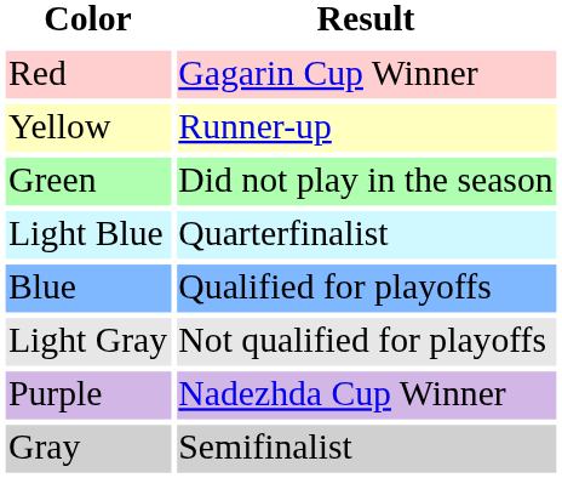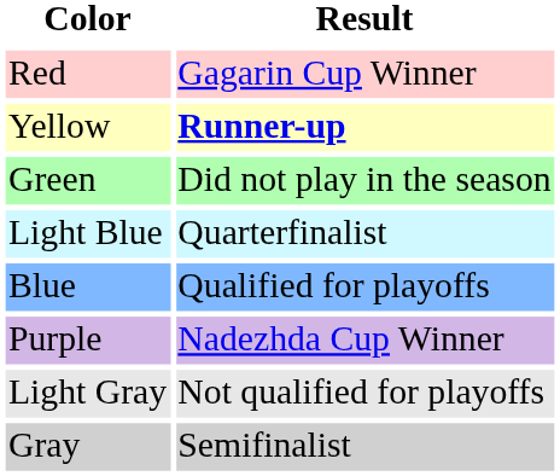 <table class="wikit|- align="center"able" style="font-size: 80%;">
 <tr>
 <th>Color</th>
 <th>Result</th>
 </tr>
 <tr bgcolor="#ffcfcf">
 <td>Red</td>
 <td><a href='#'>Gagarin Cup</a> Winner</td>
 </tr>
 <tr bgcolor="#ffffbf">
 <td>Yellow</td>
-<td><a href='#'>Runner-up</a></td>
+<td><strong><a href='#'>Runner-up</a></strong></td>
 </tr>
 <tr bgcolor="#b0ffb0">
 <td>Green</td>
 <td>Did not play in the season</td>
 </tr>
 <tr bgcolor="#cff8ff">
 <td>Light Blue</td>
 <td>Quarterfinalist</td>
 </tr>
 <tr bgcolor="#80b8ff">
 <td>Blue</td>
 <td>Qualified for playoffs</td>
 </tr>
+<tr bgcolor="#d1b6e6">
+<td>Purple</td>
+<td><a href='#'>Nadezhda Cup</a> Winner</td>
+</tr>
 <tr bgcolor="#e7e7e7">
 <td>Light Gray</td>
 <td>Not qualified for playoffs</td>
-</tr>
-<tr bgcolor="#d1b6e6">
-<td>Purple</td>
-<td><a href='#'>Nadezhda Cup</a> Winner</td>
 </tr>
 <tr bgcolor="#d0d0d0">
 <td>Gray</td>
 <td>Semifinalist</td>
 </tr>
 </table>
